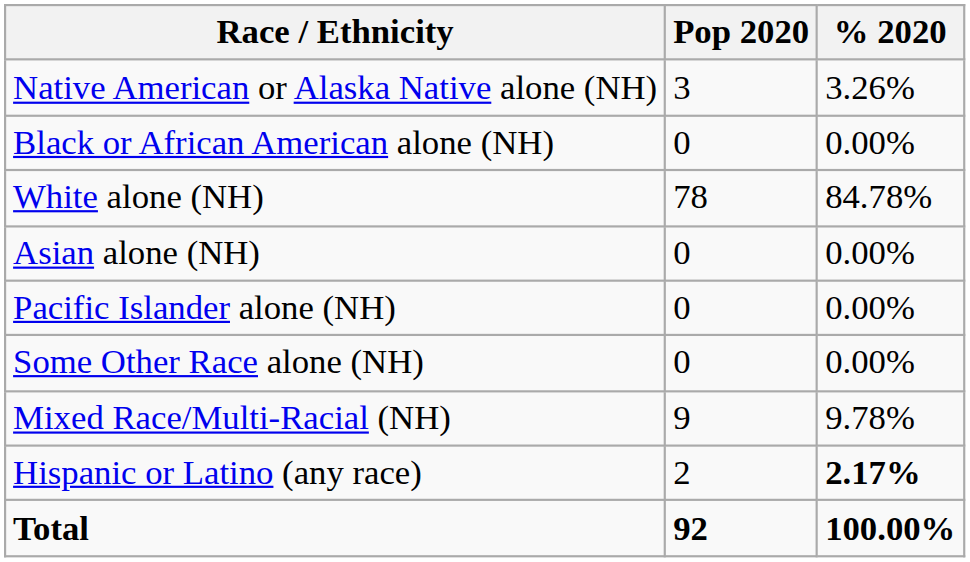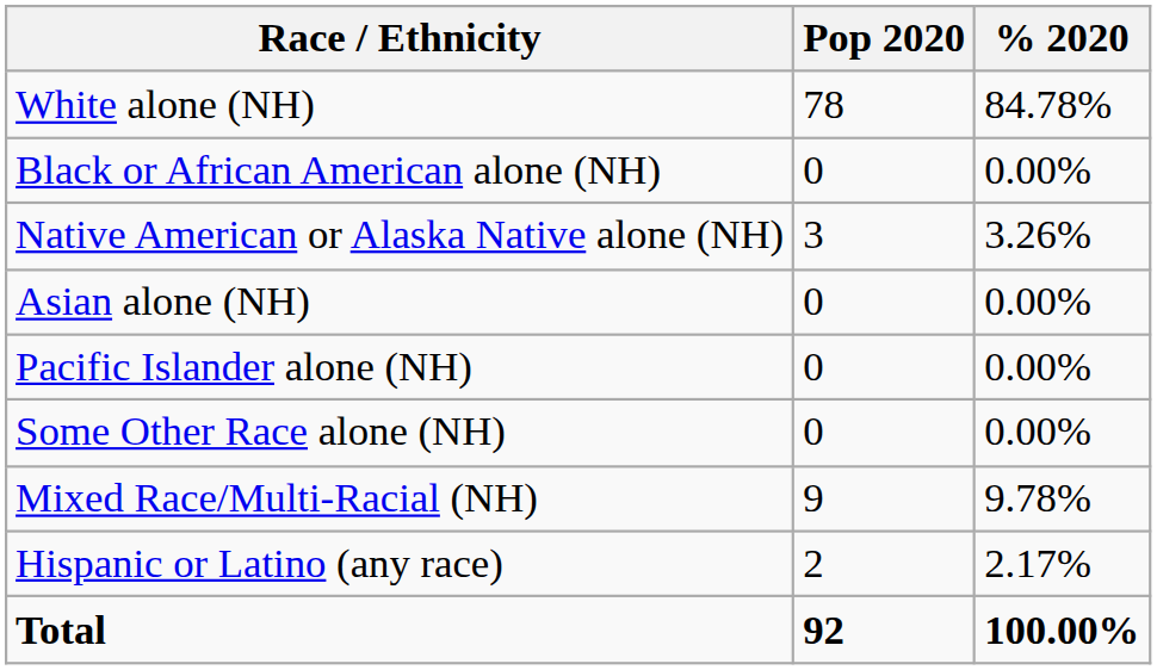 <table class="wikitable">
 <tr>
 <th>Race / Ethnicity</th>
 <th>Pop 2020</th>
 <th>% 2020</th>
 </tr>
 <tr>
-<td><a href='#'>Native American</a> or <a href='#'>Alaska Native</a> alone (NH)</td>
-<td>3</td>
-<td>3.26%</td>
+<td><a href='#'>White</a> alone (NH)</td>
+<td>78</td>
+<td>84.78%</td>
 </tr>
 <tr>
 <td><a href='#'>Black or African American</a> alone (NH)</td>
 <td>0</td>
 <td>0.00%</td>
 </tr>
 <tr>
-<td><a href='#'>White</a> alone (NH)</td>
-<td>78</td>
-<td>84.78%</td>
+<td><a href='#'>Native American</a> or <a href='#'>Alaska Native</a> alone (NH)</td>
+<td>3</td>
+<td>3.26%</td>
 </tr>
 <tr>
 <td><a href='#'>Asian</a> alone (NH)</td>
 <td>0</td>
 <td>0.00%</td>
 </tr>
 <tr>
 <td><a href='#'>Pacific Islander</a> alone (NH)</td>
 <td>0</td>
 <td>0.00%</td>
 </tr>
 <tr>
 <td><a href='#'>Some Other Race</a> alone (NH)</td>
 <td>0</td>
 <td>0.00%</td>
 </tr>
 <tr>
 <td><a href='#'>Mixed Race/Multi-Racial</a> (NH)</td>
 <td>9</td>
 <td>9.78%</td>
 </tr>
 <tr>
 <td><a href='#'>Hispanic or Latino</a> (any race)</td>
 <td>2</td>
-<td><strong>2.17%</strong></td>
+<td>2.17%</td>
 </tr>
 <tr>
 <td><strong>Total</strong></td>
 <td><strong>92</strong></td>
 <td><strong>100.00%</strong></td>
 </tr>
 </table>
